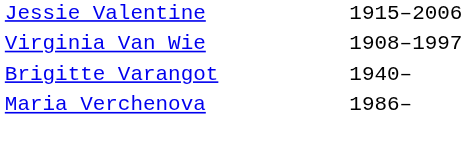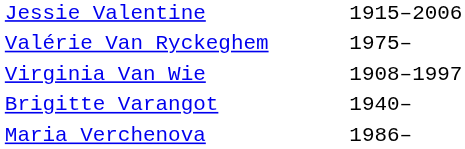 <table>
 <tr>
 <td style="width:210px"> <a href='#'>Jessie Valentine</a></td>
 <td>1915–2006</td>
+</tr>
+<tr>
+<td> <a href='#'>Valérie Van Ryckeghem</a></td>
+<td>1975–</td>
 </tr>
 <tr>
 <td> <a href='#'>Virginia Van Wie</a></td>
 <td>1908–1997</td>
 </tr>
 <tr>
 <td> <a href='#'>Brigitte Varangot</a></td>
 <td>1940–</td>
 </tr>
 <tr>
 <td> <a href='#'>Maria Verchenova</a></td>
 <td>1986–</td>
 </tr>
 </table>
